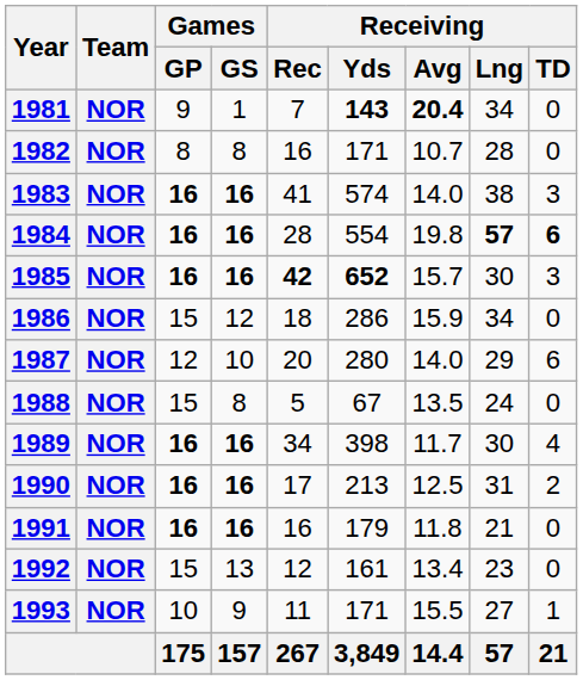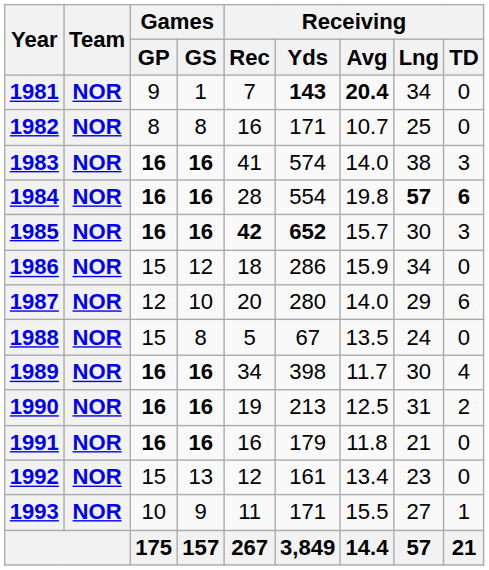 <table class="wikitable" style="text-align:center">
 <tr>
 <th rowspan="2">Year</th>
 <th rowspan="2">Team</th>
 <th colspan="2">Games</th>
 <th colspan="5">Receiving</th>
 </tr>
 <tr>
 <th>GP</th>
 <th>GS</th>
 <th>Rec</th>
 <th>Yds</th>
 <th>Avg</th>
 <th>Lng</th>
 <th>TD</th>
 </tr>
 <tr>
 <th><a href='#'>1981</a></th>
 <th><a href='#'>NOR</a></th>
 <td>9</td>
 <td>1</td>
 <td>7</td>
 <td><strong>143</strong></td>
 <td><strong>20.4</strong></td>
 <td>34</td>
 <td>0</td>
 </tr>
 <tr>
 <th><a href='#'>1982</a></th>
 <th><a href='#'>NOR</a></th>
 <td>8</td>
 <td>8</td>
 <td>16</td>
 <td>171</td>
 <td>10.7</td>
-<td>28</td>
+<td>25</td>
 <td>0</td>
 </tr>
 <tr>
 <th><a href='#'>1983</a></th>
 <th><a href='#'>NOR</a></th>
 <td><strong>16</strong></td>
 <td><strong>16</strong></td>
 <td>41</td>
 <td>574</td>
 <td>14.0</td>
 <td>38</td>
 <td>3</td>
 </tr>
 <tr>
 <th><a href='#'>1984</a></th>
 <th><a href='#'>NOR</a></th>
 <td><strong>16</strong></td>
 <td><strong>16</strong></td>
 <td>28</td>
 <td>554</td>
 <td>19.8</td>
 <td><strong>57</strong></td>
 <td><strong>6</strong></td>
 </tr>
 <tr>
 <th><a href='#'>1985</a></th>
 <th><a href='#'>NOR</a></th>
 <td><strong>16</strong></td>
 <td><strong>16</strong></td>
 <td><strong>42</strong></td>
 <td><strong>652</strong></td>
 <td>15.7</td>
 <td>30</td>
 <td>3</td>
 </tr>
 <tr>
 <th><a href='#'>1986</a></th>
 <th><a href='#'>NOR</a></th>
 <td>15</td>
 <td>12</td>
 <td>18</td>
 <td>286</td>
 <td>15.9</td>
 <td>34</td>
 <td>0</td>
 </tr>
 <tr>
 <th><a href='#'>1987</a></th>
 <th><a href='#'>NOR</a></th>
 <td>12</td>
 <td>10</td>
 <td>20</td>
 <td>280</td>
 <td>14.0</td>
 <td>29</td>
 <td>6</td>
 </tr>
 <tr>
 <th><a href='#'>1988</a></th>
 <th><a href='#'>NOR</a></th>
 <td>15</td>
 <td>8</td>
 <td>5</td>
 <td>67</td>
 <td>13.5</td>
 <td>24</td>
 <td>0</td>
 </tr>
 <tr>
 <th><a href='#'>1989</a></th>
 <th><a href='#'>NOR</a></th>
 <td><strong>16</strong></td>
 <td><strong>16</strong></td>
 <td>34</td>
 <td>398</td>
 <td>11.7</td>
 <td>30</td>
 <td>4</td>
 </tr>
 <tr>
 <th><a href='#'>1990</a></th>
 <th><a href='#'>NOR</a></th>
 <td><strong>16</strong></td>
 <td><strong>16</strong></td>
-<td>17</td>
+<td>19</td>
 <td>213</td>
 <td>12.5</td>
 <td>31</td>
 <td>2</td>
 </tr>
 <tr>
 <th><a href='#'>1991</a></th>
 <th><a href='#'>NOR</a></th>
 <td><strong>16</strong></td>
 <td><strong>16</strong></td>
 <td>16</td>
 <td>179</td>
 <td>11.8</td>
 <td>21</td>
 <td>0</td>
 </tr>
 <tr>
 <th><a href='#'>1992</a></th>
 <th><a href='#'>NOR</a></th>
 <td>15</td>
 <td>13</td>
 <td>12</td>
 <td>161</td>
 <td>13.4</td>
 <td>23</td>
 <td>0</td>
 </tr>
 <tr>
 <th><a href='#'>1993</a></th>
 <th><a href='#'>NOR</a></th>
 <td>10</td>
 <td>9</td>
 <td>11</td>
 <td>171</td>
 <td>15.5</td>
 <td>27</td>
 <td>1</td>
 </tr>
 <tr>
 <th colspan="2"></th>
 <th>175</th>
 <th>157</th>
 <th>267</th>
 <th>3,849</th>
 <th>14.4</th>
 <th>57</th>
 <th>21</th>
 </tr>
 </table>
